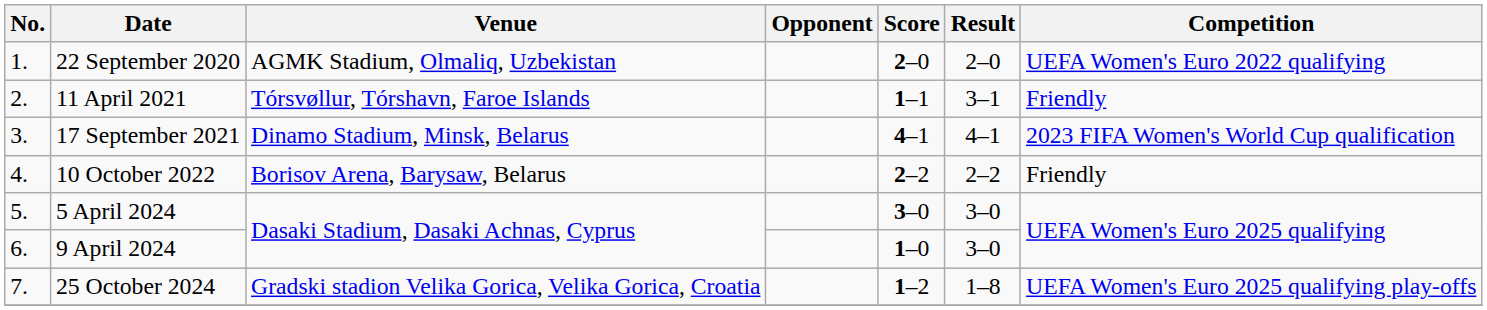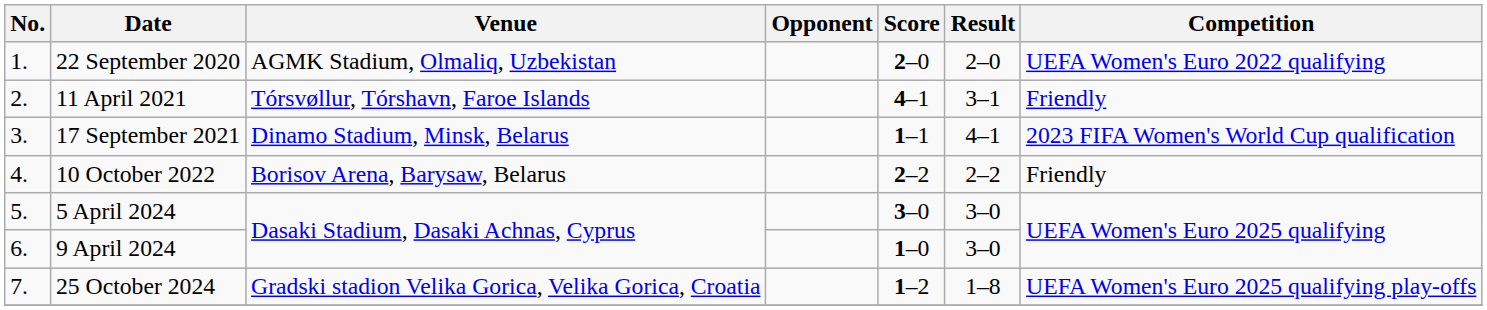 <table class="wikitable">
 <tr>
 <th>No.</th>
 <th>Date</th>
 <th>Venue</th>
 <th>Opponent</th>
 <th>Score</th>
 <th>Result</th>
 <th>Competition</th>
 </tr>
 <tr>
 <td>1.</td>
 <td>22 September 2020</td>
 <td>AGMK Stadium, <a href='#'>Olmaliq</a>, <a href='#'>Uzbekistan</a></td>
 <td></td>
 <td align=center><strong>2</strong>–0</td>
 <td align=center>2–0</td>
 <td><a href='#'>UEFA Women's Euro 2022 qualifying</a></td>
 </tr>
 <tr>
 <td>2.</td>
 <td>11 April 2021</td>
 <td><a href='#'>Tórsvøllur</a>, <a href='#'>Tórshavn</a>, <a href='#'>Faroe Islands</a></td>
 <td></td>
-<td align=center><strong>1</strong>–1</td>
+<td align=center><strong>4</strong>–1</td>
 <td align=center>3–1</td>
 <td><a href='#'>Friendly</a></td>
 </tr>
 <tr>
 <td>3.</td>
 <td>17 September 2021</td>
 <td><a href='#'>Dinamo Stadium</a>, <a href='#'>Minsk</a>, <a href='#'>Belarus</a></td>
 <td></td>
-<td align=center><strong>4</strong>–1</td>
+<td align=center><strong>1</strong>–1</td>
 <td align=center>4–1</td>
 <td><a href='#'>2023 FIFA Women's World Cup qualification</a></td>
 </tr>
 <tr>
 <td>4.</td>
 <td>10 October 2022</td>
 <td><a href='#'>Borisov Arena</a>, <a href='#'>Barysaw</a>, Belarus</td>
 <td></td>
 <td align=center><strong>2</strong>–2</td>
 <td align=center>2–2</td>
 <td>Friendly</td>
 </tr>
 <tr>
 <td>5.</td>
 <td>5 April 2024</td>
 <td rowspan=2><a href='#'>Dasaki Stadium</a>, <a href='#'>Dasaki Achnas</a>, <a href='#'>Cyprus</a></td>
 <td></td>
 <td align=center><strong>3</strong>–0</td>
 <td align=center>3–0</td>
 <td rowspan=2><a href='#'>UEFA Women's Euro 2025 qualifying</a></td>
 </tr>
 <tr>
 <td>6.</td>
 <td>9 April 2024</td>
 <td></td>
 <td align=center><strong>1</strong>–0</td>
 <td align=center>3–0</td>
 </tr>
 <tr>
 <td>7.</td>
 <td>25 October 2024</td>
 <td><a href='#'>Gradski stadion Velika Gorica</a>, <a href='#'>Velika Gorica</a>, <a href='#'>Croatia</a></td>
 <td></td>
 <td align=center><strong>1</strong>–2</td>
 <td align=center>1–8</td>
 <td><a href='#'>UEFA Women's Euro 2025 qualifying play-offs</a></td>
 </tr>
 <tr>
 </tr>
 </table>
